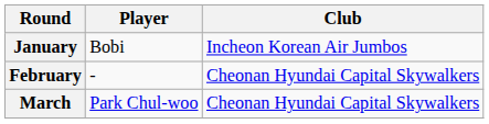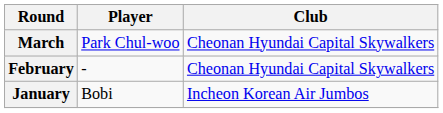 <table class=wikitable>
 <tr>
 <th>Round</th>
 <th>Player</th>
 <th>Club</th>
 </tr>
 <tr>
-<th>January</th>
-<td> Bobi</td>
-<td><a href='#'>Incheon Korean Air Jumbos</a></td>
+<th>March</th>
+<td> <a href='#'>Park Chul-woo</a></td>
+<td><a href='#'>Cheonan Hyundai Capital Skywalkers</a></td>
 </tr>
 <tr>
 <th>February</th>
 <td> -</td>
 <td><a href='#'>Cheonan Hyundai Capital Skywalkers</a></td>
 </tr>
 <tr>
-<th>March</th>
-<td> <a href='#'>Park Chul-woo</a></td>
-<td><a href='#'>Cheonan Hyundai Capital Skywalkers</a></td>
+<th>January</th>
+<td> Bobi</td>
+<td><a href='#'>Incheon Korean Air Jumbos</a></td>
 </tr>
 <tr>
 </tr>
 </table>
